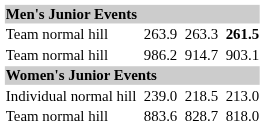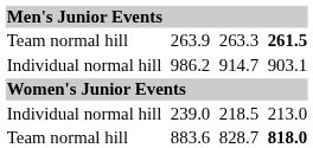 <table>
 <tr style="background:#ccc;">
 <td colspan=7><strong>Men's Junior Events</strong></td>
 </tr>
 <tr>
 <td>Team normal hill</td>
 <td></td>
 <td>263.9</td>
 <td></td>
 <td>263.3</td>
 <td></td>
 <td><strong>261.5</strong></td>
 </tr>
 <tr>
-<td>Team normal hill</td>
+<td>Individual normal hill</td>
 <td></td>
 <td>986.2</td>
 <td></td>
 <td>914.7</td>
 <td></td>
 <td>903.1</td>
 </tr>
 <tr style="background:#ccc;">
 <td colspan=7><strong>Women's Junior Events</strong></td>
 </tr>
 <tr>
 <td>Individual normal hill</td>
 <td></td>
 <td>239.0</td>
 <td></td>
 <td>218.5</td>
 <td></td>
 <td>213.0</td>
 </tr>
 <tr>
 <td>Team normal hill</td>
 <td></td>
 <td>883.6</td>
 <td></td>
 <td>828.7</td>
 <td></td>
-<td>818.0</td>
+<td><strong>818.0</strong></td>
 </tr>
 </table>
